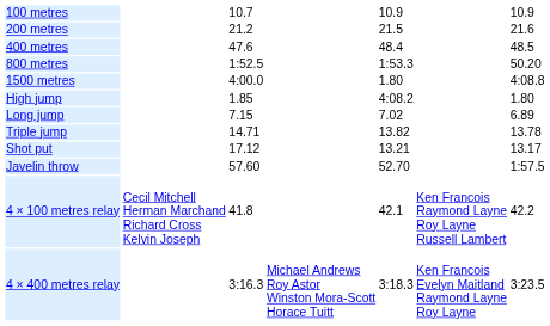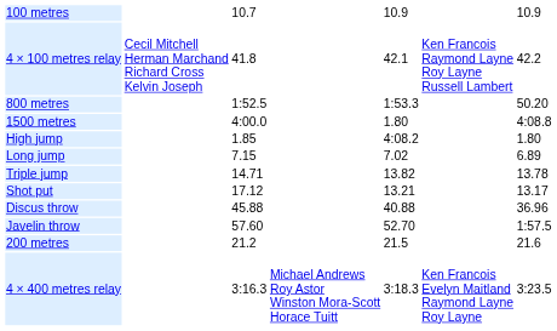 <table>
 <tr>
 <td bgcolor = DDEEFF><a href='#'>100 metres</a></td>
 <td></td>
 <td>10.7</td>
 <td></td>
 <td>10.9</td>
 <td></td>
 <td>10.9</td>
 </tr>
 <tr>
-<td bgcolor = DDEEFF><a href='#'>200 metres</a></td>
+<td bgcolor = DDEEFF><a href='#'>4 × 100 metres relay</a></td>
+<td> <br> <a href='#'>Cecil Mitchell</a> <br> <a href='#'>Herman Marchand</a> <br> <a href='#'>Richard Cross</a> <br> <a href='#'>Kelvin Joseph</a></td>
+<td>41.8</td>
 <td></td>
-<td>21.2</td>
-<td></td>
-<td>21.5</td>
-<td></td>
-<td>21.6</td>
-</tr>
-<tr>
-<td bgcolor = DDEEFF><a href='#'>400 metres</a></td>
-<td></td>
-<td>47.6</td>
-<td></td>
-<td>48.4</td>
-<td></td>
-<td>48.5</td>
+<td>42.1</td>
+<td> <br> <a href='#'>Ken Francois</a> <br> <a href='#'>Raymond Layne</a> <br> <a href='#'>Roy Layne</a> <br> <a href='#'>Russell Lambert</a></td>
+<td>42.2</td>
 </tr>
 <tr>
 <td bgcolor = DDEEFF><a href='#'>800 metres</a></td>
 <td></td>
 <td>1:52.5</td>
 <td></td>
 <td>1:53.3</td>
 <td></td>
 <td>50.20</td>
 </tr>
 <tr>
 <td bgcolor = DDEEFF><a href='#'>1500 metres</a></td>
 <td></td>
 <td>4:00.0</td>
 <td></td>
 <td>1.80</td>
 <td></td>
 <td>4:08.8</td>
 </tr>
 <tr>
 <td bgcolor = DDEEFF><a href='#'>High jump</a></td>
 <td></td>
 <td>1.85</td>
 <td></td>
 <td>4:08.2</td>
 <td></td>
 <td>1.80</td>
 </tr>
 <tr>
 <td bgcolor = DDEEFF><a href='#'>Long jump</a></td>
 <td></td>
 <td>7.15</td>
 <td></td>
 <td>7.02</td>
 <td></td>
 <td>6.89</td>
 </tr>
 <tr>
 <td bgcolor = DDEEFF><a href='#'>Triple jump</a></td>
 <td></td>
 <td>14.71</td>
 <td></td>
 <td>13.82</td>
 <td></td>
 <td>13.78</td>
 </tr>
 <tr>
 <td bgcolor = DDEEFF><a href='#'>Shot put</a></td>
 <td></td>
 <td>17.12</td>
 <td></td>
 <td>13.21</td>
 <td></td>
 <td>13.17</td>
 </tr>
 <tr>
+<td bgcolor = DDEEFF><a href='#'>Discus throw</a></td>
+<td></td>
+<td>45.88</td>
+<td></td>
+<td>40.88</td>
+<td></td>
+<td>36.96</td>
+</tr>
+<tr>
 <td bgcolor = DDEEFF><a href='#'>Javelin throw</a></td>
 <td></td>
 <td>57.60</td>
 <td></td>
 <td>52.70</td>
 <td></td>
 <td>1:57.5</td>
 </tr>
 <tr>
-<td bgcolor = DDEEFF><a href='#'>4 × 100 metres relay</a></td>
-<td> <br> <a href='#'>Cecil Mitchell</a> <br> <a href='#'>Herman Marchand</a> <br> <a href='#'>Richard Cross</a> <br> <a href='#'>Kelvin Joseph</a></td>
-<td>41.8</td>
+<td bgcolor = DDEEFF><a href='#'>200 metres</a></td>
 <td></td>
-<td>42.1</td>
-<td> <br> <a href='#'>Ken Francois</a> <br> <a href='#'>Raymond Layne</a> <br> <a href='#'>Roy Layne</a> <br> <a href='#'>Russell Lambert</a></td>
-<td>42.2</td>
+<td>21.2</td>
+<td></td>
+<td>21.5</td>
+<td></td>
+<td>21.6</td>
 </tr>
 <tr>
 <td bgcolor = DDEEFF><a href='#'>4 × 400 metres relay</a></td>
 <td></td>
 <td>3:16.3</td>
 <td>  <br> <a href='#'>Michael Andrews</a> <br> <a href='#'>Roy Astor</a> <br> <a href='#'>Winston Mora-Scott</a> <br> <a href='#'>Horace Tuitt</a></td>
 <td>3:18.3</td>
 <td> <br> <a href='#'>Ken Francois</a> <br> <a href='#'>Evelyn Maitland</a> <br> <a href='#'>Raymond Layne</a> <br> <a href='#'>Roy Layne</a></td>
 <td>3:23.5</td>
 </tr>
 </table>
